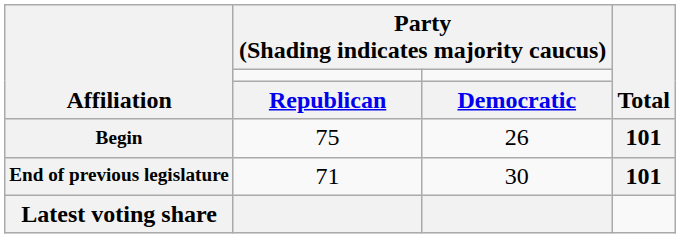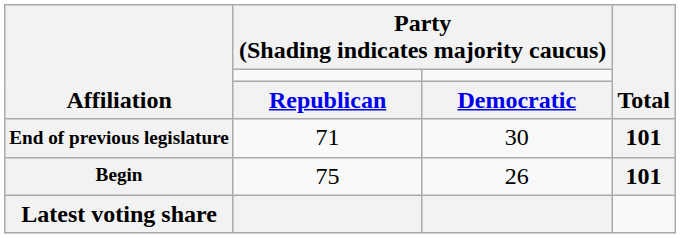 <table class="wikitable" style="text-align:center">
 <tr valign="bottom">
 <th scope="col" rowspan="3">Affiliation</th>
 <th scope="col" colspan="2">Party <div>(Shading indicates majority caucus)</div></th>
 <th scope="col" rowspan="3">Total</th>
 </tr>
 <tr style="height:5px">
 <td style="color:#33F"></td>
 <td style="color:F33"></td>
 </tr>
 <tr>
 <th><a href='#'>Republican</a></th>
 <th><a href='#'>Democratic</a></th>
 </tr>
 <tr>
+<th scope="row" style="white-space:nowrap; font-size:80%">End of previous legislature</th>
+<td>71</td>
+<td>30</td>
+<th>101</th>
+</tr>
+<tr>
 <th scope="row" style="white-space:nowrap; font-size:80%">Begin</th>
 <td>75</td>
 <td>26</td>
-<th>101</th>
-</tr>
-<tr>
-<th scope="row" style="white-space:nowrap; font-size:80%">End of previous legislature</th>
-<td>71</td>
-<td>30</td>
 <th>101</th>
 </tr>
 <tr>
 <th scope="row">Latest voting share</th>
 <th></th>
 <th></th>
 </tr>
 </table>
